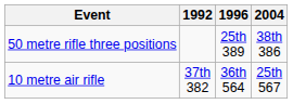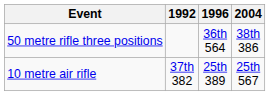 <table class="wikitable" style="text-align: center">
 <tr>
 <th>Event</th>
 <th>1992</th>
 <th>1996</th>
 <th>2004</th>
 </tr>
 <tr>
 <td align=left><a href='#'>50 metre rifle three positions</a></td>
 <td></td>
-<td><a href='#'>25th</a><br>389</td>
+<td><a href='#'>36th</a><br>564</td>
 <td><a href='#'>38th</a><br>386</td>
 </tr>
 <tr>
 <td align=left><a href='#'>10 metre air rifle</a></td>
 <td><a href='#'>37th</a><br>382</td>
-<td><a href='#'>36th</a><br>564</td>
+<td><a href='#'>25th</a><br>389</td>
 <td><a href='#'>25th</a><br>567</td>
 </tr>
 </table>
